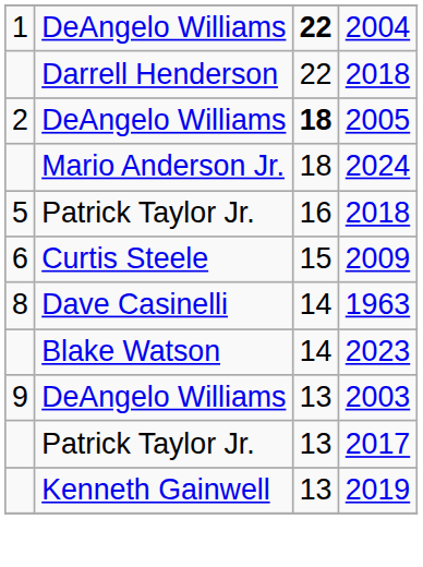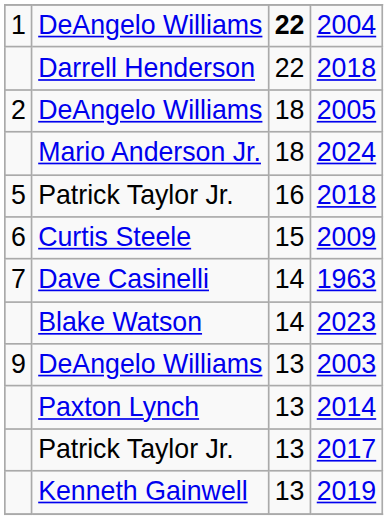 <table class="wikitable">
 <tr>
 </tr>
 <tr>
 <td>1</td>
 <td><a href='#'>DeAngelo Williams</a></td>
 <td><strong>22</strong></td>
 <td><a href='#'>2004</a></td>
 </tr>
 <tr>
 <td></td>
 <td><a href='#'>Darrell Henderson</a></td>
 <td>22</td>
 <td><a href='#'>2018</a></td>
 </tr>
 <tr>
 <td>2</td>
 <td><a href='#'>DeAngelo Williams</a></td>
-<td><strong>18</strong></td>
+<td>18</td>
 <td><a href='#'>2005</a></td>
 </tr>
 <tr>
 <td></td>
 <td><a href='#'>Mario Anderson Jr.</a></td>
 <td>18</td>
 <td><a href='#'>2024</a></td>
 </tr>
 <tr>
 <td>5</td>
 <td>Patrick Taylor Jr.</td>
 <td>16</td>
 <td><a href='#'>2018</a></td>
 </tr>
 <tr>
 <td>6</td>
 <td><a href='#'>Curtis Steele</a></td>
 <td>15</td>
 <td><a href='#'>2009</a></td>
 </tr>
 <tr>
-<td>8</td>
+<td>7</td>
 <td><a href='#'>Dave Casinelli</a></td>
 <td>14</td>
 <td><a href='#'>1963</a></td>
 </tr>
 <tr>
 <td></td>
 <td><a href='#'>Blake Watson</a></td>
 <td>14</td>
 <td><a href='#'>2023</a></td>
 </tr>
 <tr>
 <td>9</td>
 <td><a href='#'>DeAngelo Williams</a></td>
 <td>13</td>
 <td><a href='#'>2003</a></td>
 </tr>
 <tr>
 <td></td>
+<td><a href='#'>Paxton Lynch</a></td>
+<td>13</td>
+<td><a href='#'>2014</a></td>
+</tr>
+<tr>
+<td></td>
 <td>Patrick Taylor Jr.</td>
 <td>13</td>
 <td><a href='#'>2017</a></td>
 </tr>
 <tr>
 <td></td>
 <td><a href='#'>Kenneth Gainwell</a></td>
 <td>13</td>
 <td><a href='#'>2019</a></td>
 </tr>
 <tr>
 </tr>
 </table>
